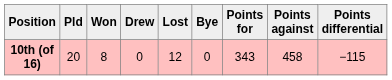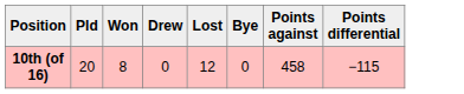 <table style=border-collapse:collapse border=1 cellspacing=0 cellpadding=5>
 <tr style="text-align:center; background:#efefef;">
 <th width=20>Position</th>
 <th width=20>Pld</th>
 <th width=20>Won</th>
 <th width=20>Drew</th>
 <th width=20>Lost</th>
 <th width=20>Bye</th>
-<th width=20>Points for</th>
 <th width=20>Points against</th>
 <th width=25>Points differential</th>
 </tr>
 <tr style="text-align:center; background:#ffc0c0;">
 <td><strong>10th (of 16)</strong></td>
 <td>20</td>
 <td>8</td>
 <td>0</td>
 <td>12</td>
 <td>0</td>
-<td>343</td>
 <td>458</td>
 <td>−115</td>
 </tr>
 </table>
